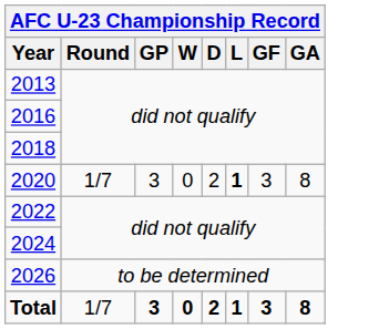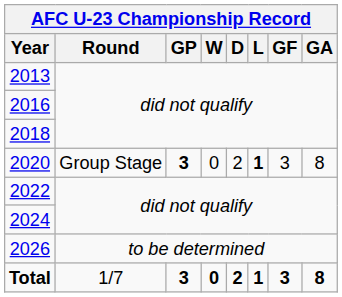 <table class="wikitable" style="text-align: center;font-size:90%;">
 <tr>
 <th colspan=8><a href='#'>AFC U-23 Championship Record</a></th>
 </tr>
 <tr>
 <th>Year</th>
 <th>Round</th>
 <th>GP</th>
 <th>W</th>
 <th>D</th>
 <th>L</th>
 <th>GF</th>
 <th>GA</th>
 </tr>
 <tr>
 <td> <a href='#'>2013</a></td>
 <td rowspan="3" colspan="7"><em>did not qualify</em></td>
 </tr>
 <tr>
 <td> <a href='#'>2016</a></td>
 </tr>
 <tr>
 <td> <a href='#'>2018</a></td>
 </tr>
 <tr>
 <td> <a href='#'>2020</a></td>
-<td>1/7</td>
-<td>3</td>
+<td>Group Stage</td>
+<td><strong>3</strong></td>
 <td>0</td>
 <td>2</td>
 <td><strong>1</strong></td>
 <td>3</td>
 <td>8</td>
 </tr>
 <tr>
 <td> <a href='#'>2022</a></td>
 <td rowspan="2" colspan="7"><em>did not qualify</em></td>
 </tr>
 <tr>
 <td> <a href='#'>2024</a></td>
 </tr>
 <tr>
 <td> <a href='#'>2026</a></td>
 <td colspan="7"><em>to be determined</em></td>
 </tr>
 <tr>
 <td><strong>Total</strong></td>
 <td>1/7</td>
 <td><strong>3</strong></td>
 <td><strong>0</strong></td>
 <td><strong>2</strong></td>
 <td><strong>1</strong></td>
 <td><strong>3</strong></td>
 <td><strong>8</strong></td>
 </tr>
 </table>
